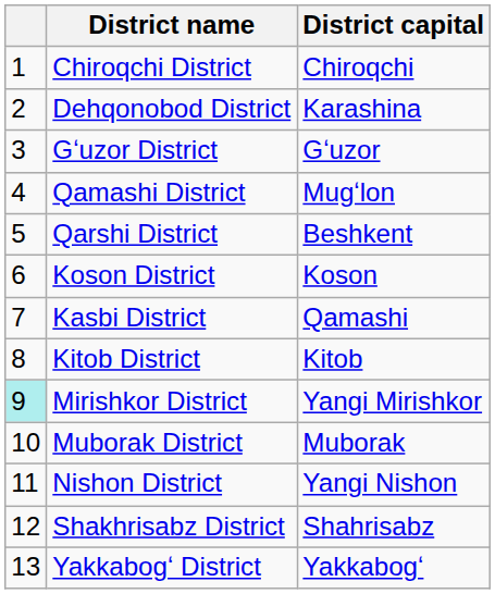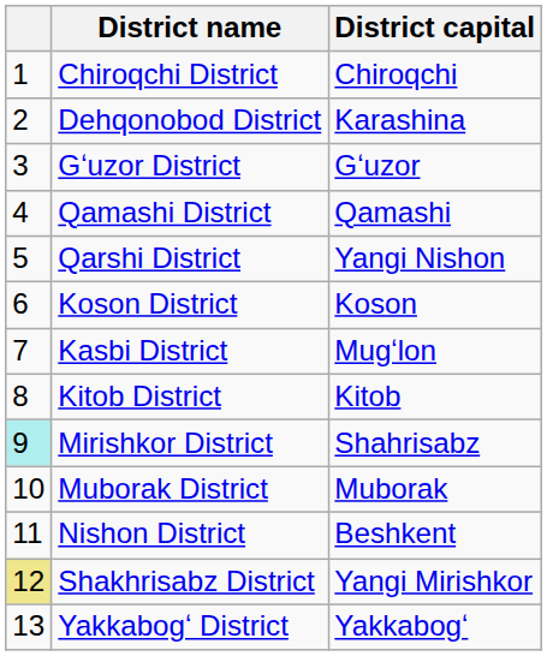 <table class="wikitable sortable">
 <tr>
 <th></th>
 <th>District name</th>
 <th>District capital</th>
 </tr>
 <tr>
 <td>1</td>
 <td><a href='#'>Chiroqchi District</a></td>
 <td><a href='#'>Chiroqchi</a></td>
 </tr>
 <tr>
 <td>2</td>
 <td><a href='#'>Dehqonobod District</a></td>
 <td><a href='#'>Karashina</a></td>
 </tr>
 <tr>
 <td>3</td>
 <td><a href='#'>Gʻuzor District</a></td>
 <td><a href='#'>Gʻuzor</a></td>
 </tr>
 <tr>
 <td>4</td>
 <td><a href='#'>Qamashi District</a></td>
-<td><a href='#'>Mugʻlon</a></td>
+<td><a href='#'>Qamashi</a></td>
 </tr>
 <tr>
 <td>5</td>
 <td><a href='#'>Qarshi District</a></td>
-<td><a href='#'>Beshkent</a></td>
+<td><a href='#'>Yangi Nishon</a></td>
 </tr>
 <tr>
 <td>6</td>
 <td><a href='#'>Koson District</a></td>
 <td><a href='#'>Koson</a></td>
 </tr>
 <tr>
 <td>7</td>
 <td><a href='#'>Kasbi District</a></td>
-<td><a href='#'>Qamashi</a></td>
+<td><a href='#'>Mugʻlon</a></td>
 </tr>
 <tr>
 <td>8</td>
 <td><a href='#'>Kitob District</a></td>
 <td><a href='#'>Kitob</a></td>
 </tr>
 <tr>
 <td style="background: paleturquoise;">9</td>
 <td><a href='#'>Mirishkor District</a></td>
-<td><a href='#'>Yangi Mirishkor</a></td>
+<td><a href='#'>Shahrisabz</a></td>
 </tr>
 <tr>
 <td>10</td>
 <td><a href='#'>Muborak District</a></td>
 <td><a href='#'>Muborak</a></td>
 </tr>
 <tr>
 <td>11</td>
 <td><a href='#'>Nishon District</a></td>
-<td><a href='#'>Yangi Nishon</a></td>
+<td><a href='#'>Beshkent</a></td>
 </tr>
 <tr>
-<td>12</td>
+<td style="background: khaki;">12</td>
 <td><a href='#'>Shakhrisabz District</a></td>
-<td><a href='#'>Shahrisabz</a></td>
+<td><a href='#'>Yangi Mirishkor</a></td>
 </tr>
 <tr>
 <td>13</td>
 <td><a href='#'>Yakkabogʻ District</a></td>
 <td><a href='#'>Yakkabogʻ</a></td>
 </tr>
 </table>
